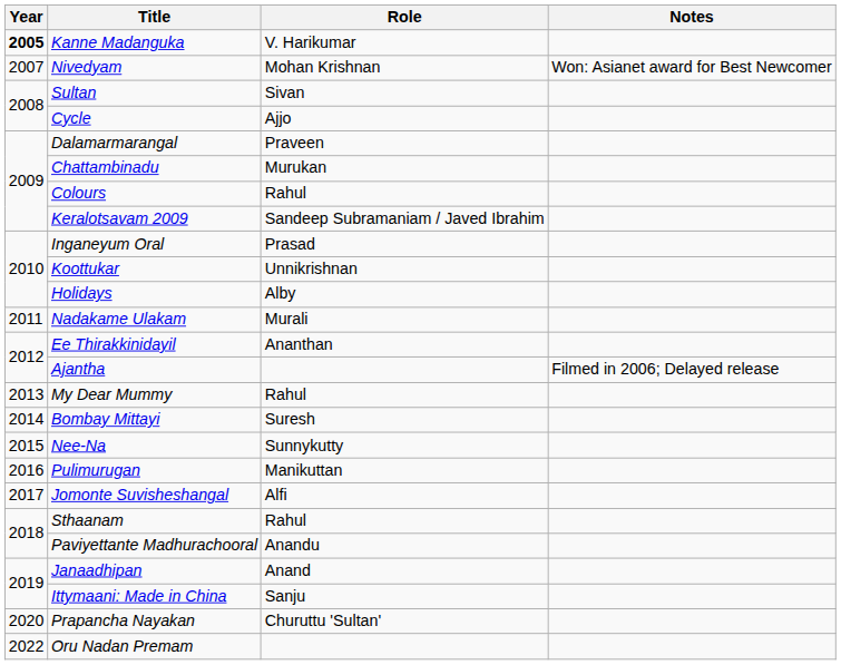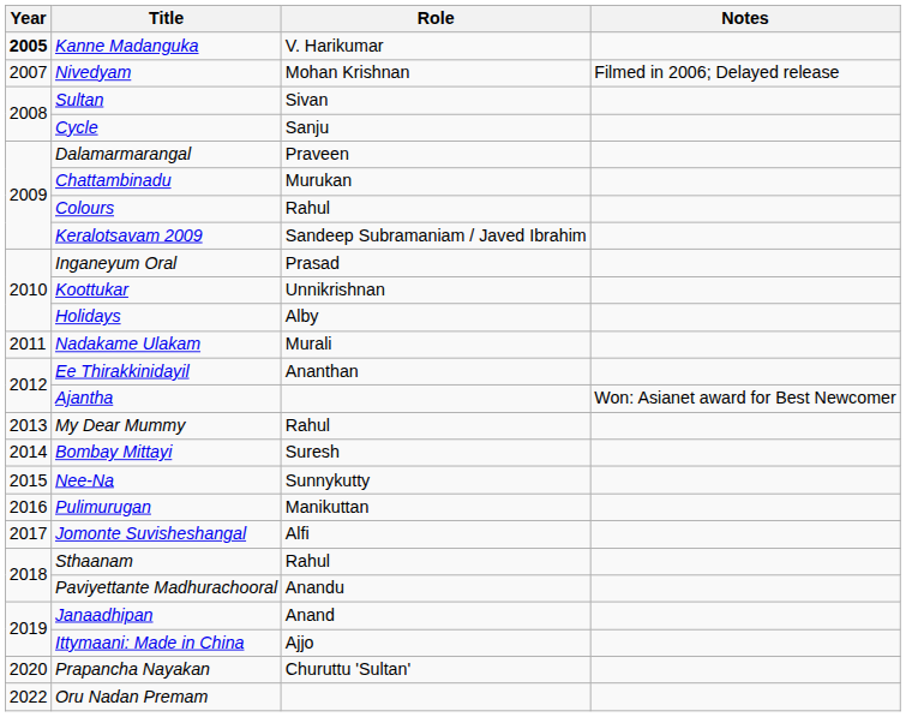 <table class="wikitable">
 <tr>
 <th>Year</th>
 <th>Title</th>
 <th>Role</th>
 <th>Notes</th>
 </tr>
 <tr>
 <td><strong>2005</strong></td>
 <td><em><a href='#'>Kanne Madanguka</a></em></td>
 <td>V. Harikumar</td>
 <td></td>
 </tr>
 <tr>
 <td>2007</td>
 <td><em><a href='#'>Nivedyam</a></em></td>
 <td>Mohan Krishnan</td>
-<td>Won: Asianet award for Best Newcomer</td>
+<td>Filmed in 2006; Delayed release</td>
 </tr>
 <tr>
 <td rowspan="2">2008</td>
 <td><em><a href='#'>Sultan</a></em></td>
 <td>Sivan</td>
 <td></td>
 </tr>
 <tr>
 <td><em><a href='#'>Cycle</a></em></td>
-<td>Ajjo</td>
+<td>Sanju</td>
 <td></td>
 </tr>
 <tr>
 <td rowspan="4">2009</td>
 <td><em>Dalamarmarangal</em></td>
 <td>Praveen</td>
 <td></td>
 </tr>
 <tr>
 <td><em><a href='#'>Chattambinadu</a></em></td>
 <td>Murukan</td>
 <td></td>
 </tr>
 <tr>
 <td><em><a href='#'>Colours</a></em></td>
 <td>Rahul</td>
 <td></td>
 </tr>
 <tr>
 <td><em><a href='#'>Keralotsavam 2009</a></em></td>
 <td>Sandeep Subramaniam / Javed Ibrahim</td>
 <td></td>
 </tr>
 <tr>
 <td rowspan="3">2010</td>
 <td><em>Inganeyum Oral</em></td>
 <td>Prasad</td>
 <td></td>
 </tr>
 <tr>
 <td><em><a href='#'>Koottukar</a></em></td>
 <td>Unnikrishnan</td>
 <td></td>
 </tr>
 <tr>
 <td><em><a href='#'>Holidays</a></em></td>
 <td>Alby</td>
 <td></td>
 </tr>
 <tr>
 <td>2011</td>
 <td><em><a href='#'>Nadakame Ulakam</a></em></td>
 <td>Murali</td>
 <td></td>
 </tr>
 <tr>
 <td rowspan="2">2012</td>
 <td><em><a href='#'>Ee Thirakkinidayil</a></em></td>
 <td>Ananthan</td>
 <td></td>
 </tr>
 <tr>
 <td><em><a href='#'>Ajantha</a></em></td>
 <td></td>
-<td>Filmed in 2006; Delayed release</td>
+<td>Won: Asianet award for Best Newcomer</td>
 </tr>
 <tr>
 <td>2013</td>
 <td><em>My Dear Mummy</em></td>
 <td>Rahul</td>
 <td></td>
 </tr>
 <tr>
 <td>2014</td>
 <td><em><a href='#'>Bombay Mittayi</a></em></td>
 <td>Suresh</td>
 <td></td>
 </tr>
 <tr>
 <td>2015</td>
 <td><em><a href='#'>Nee-Na</a></em></td>
 <td>Sunnykutty</td>
 <td></td>
 </tr>
 <tr>
 <td>2016</td>
 <td><em><a href='#'>Pulimurugan</a></em></td>
 <td>Manikuttan</td>
 <td></td>
 </tr>
 <tr>
 <td>2017</td>
 <td><em><a href='#'>Jomonte Suvisheshangal</a></em></td>
 <td>Alfi</td>
 <td></td>
 </tr>
 <tr>
 <td rowspan="2">2018</td>
 <td><em>Sthaanam</em></td>
 <td>Rahul</td>
 <td></td>
 </tr>
 <tr>
 <td><em>Paviyettante Madhurachooral</em></td>
 <td>Anandu</td>
 <td></td>
 </tr>
 <tr>
 <td rowspan="2">2019</td>
 <td><em><a href='#'>Janaadhipan</a></em></td>
 <td>Anand</td>
 <td></td>
 </tr>
 <tr>
 <td><em><a href='#'>Ittymaani: Made in China</a></em></td>
-<td>Sanju</td>
+<td>Ajjo</td>
 <td></td>
 </tr>
 <tr>
 <td>2020</td>
 <td><em>Prapancha Nayakan</em></td>
 <td>Churuttu 'Sultan'</td>
 <td></td>
 </tr>
 <tr>
 <td>2022</td>
 <td><em>Oru Nadan Premam</em></td>
 <td></td>
 <td></td>
 </tr>
 </table>
